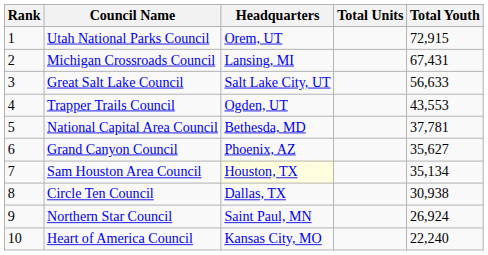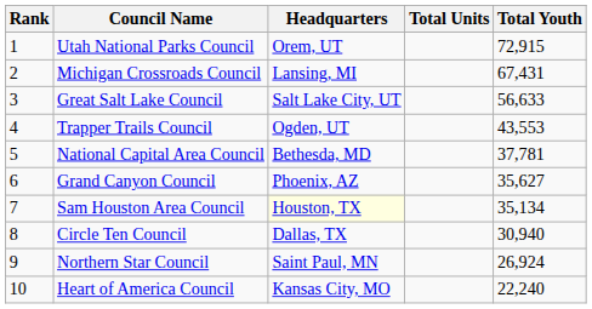 <table class="wikitable sortable">
 <tr>
 <th>Rank</th>
 <th>Council Name</th>
 <th>Headquarters</th>
 <th>Total Units</th>
 <th>Total Youth</th>
 </tr>
 <tr>
 <td>1</td>
 <td><a href='#'>Utah National Parks Council</a></td>
 <td><a href='#'>Orem, UT</a></td>
 <td></td>
 <td>72,915</td>
 </tr>
 <tr>
 <td>2</td>
 <td><a href='#'>Michigan Crossroads Council</a></td>
 <td><a href='#'>Lansing, MI</a></td>
 <td></td>
 <td>67,431</td>
 </tr>
 <tr>
 <td>3</td>
 <td><a href='#'>Great Salt Lake Council</a></td>
 <td><a href='#'>Salt Lake City, UT</a></td>
 <td></td>
 <td>56,633</td>
 </tr>
 <tr>
 <td>4</td>
 <td><a href='#'>Trapper Trails Council</a></td>
 <td><a href='#'>Ogden, UT</a></td>
 <td></td>
 <td>43,553</td>
 </tr>
 <tr>
 <td>5</td>
 <td><a href='#'>National Capital Area Council</a></td>
 <td><a href='#'>Bethesda, MD</a></td>
 <td></td>
 <td>37,781</td>
 </tr>
 <tr>
 <td>6</td>
 <td><a href='#'>Grand Canyon Council</a></td>
 <td><a href='#'>Phoenix, AZ</a></td>
 <td></td>
 <td>35,627</td>
 </tr>
 <tr>
 <td>7</td>
 <td><a href='#'>Sam Houston Area Council</a></td>
 <td style="background: lightyellow;"><a href='#'>Houston, TX</a></td>
 <td></td>
 <td>35,134</td>
 </tr>
 <tr>
 <td>8</td>
 <td><a href='#'>Circle Ten Council</a></td>
 <td><a href='#'>Dallas, TX</a></td>
 <td></td>
-<td>30,938</td>
+<td>30,940</td>
 </tr>
 <tr>
 <td>9</td>
 <td><a href='#'>Northern Star Council</a></td>
 <td><a href='#'>Saint Paul, MN</a></td>
 <td></td>
 <td>26,924</td>
 </tr>
 <tr>
 <td>10</td>
 <td><a href='#'>Heart of America Council</a></td>
 <td><a href='#'>Kansas City, MO</a></td>
 <td></td>
 <td>22,240</td>
 </tr>
 </table>
